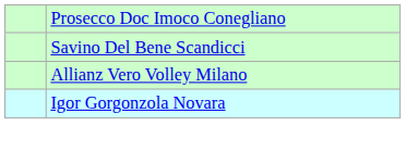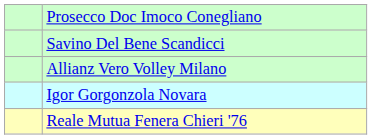 <table class="wikitable" style="text-align: center;">
 <tr bgcolor=#ccffcc>
 <td width=30></td>
 <td width=310 align=left><a href='#'>Prosecco Doc Imoco Conegliano</a></td>
 </tr>
 <tr bgcolor=#ccffcc>
 <td></td>
 <td align=left><a href='#'>Savino Del Bene Scandicci</a></td>
 </tr>
 <tr bgcolor=#ccffcc>
 <td></td>
 <td align=left><a href='#'>Allianz Vero Volley Milano</a></td>
 </tr>
 <tr bgcolor=#ccffff>
 <td></td>
 <td align=left><a href='#'>Igor Gorgonzola Novara</a></td>
 </tr>
+<tr bgcolor=#ffffbb>
+<td></td>
+<td align=left><a href='#'>Reale Mutua Fenera Chieri '76</a><br></td>
+</tr>
 </table>
